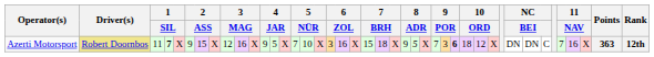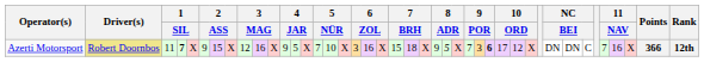 <table class="wikitable" style="font-size: 85%">
 <tr>
 <th rowspan=2>Operator(s)</th>
 <th rowspan=2>Driver(s)</th>
 <th colspan=3>1</th>
 <th colspan=3>2</th>
 <th colspan=3>3</th>
 <th colspan=3>4</th>
 <th colspan=3>5</th>
 <th colspan=3>6</th>
 <th colspan=3>7</th>
 <th colspan=3>8</th>
 <th colspan=3>9</th>
 <th colspan=3>10</th>
 <th rowspan=3></th>
 <th colspan=3>NC</th>
 <th rowspan=3></th>
 <th colspan=3>11</th>
 <th rowspan=2>Points</th>
 <th rowspan=2>Rank</th>
 </tr>
 <tr>
 <th colspan=3><a href='#'>SIL</a></th>
 <th colspan=3><a href='#'>ASS</a></th>
 <th colspan=3><a href='#'>MAG</a></th>
 <th colspan=3><a href='#'>JAR</a></th>
 <th colspan=3><a href='#'>NÜR</a></th>
 <th colspan=3><a href='#'>ZOL</a></th>
 <th colspan=3><a href='#'>BRH</a></th>
 <th colspan=3><a href='#'>ADR</a></th>
 <th colspan=3><a href='#'>POR</a></th>
 <th colspan=3><a href='#'>ORD</a></th>
 <th colspan=3><a href='#'>BEI</a></th>
 <th colspan=3><a href='#'>NAV</a></th>
 </tr>
 <tr>
 <td align=center><a href='#'>Azerti Motorsport</a></td>
 <td style="background: khaki;"> <a href='#'>Robert Doornbos</a></td>
 <td style="background:#dfffdf;">11</td>
 <td style="background:#dfffdf;"><strong>7</strong></td>
 <td style="background:#ffcfcf;">X</td>
 <td style="background:#dfffdf;">9</td>
 <td style="background:#efcfff;">15</td>
 <td style="background:#ffcfcf;">X</td>
 <td style="background:#dfffdf;">12</td>
 <td style="background:#efcfff;">16</td>
 <td style="background:#ffcfcf;">X</td>
 <td style="background:#dfffdf;">9</td>
 <td style="background:#dfffdf;">5</td>
 <td style="background:#ffcfcf;">X</td>
 <td style="background:#dfffdf;">7</td>
 <td style="background:#dfffdf;">10</td>
 <td style="background:#ffcfcf;">X</td>
 <td style="background:#ffdf9f;">3</td>
 <td style="background:#efcfff;">16</td>
 <td style="background:#ffcfcf;">X</td>
 <td style="background:#dfffdf;">15</td>
 <td style="background:#efcfff;">18</td>
 <td style="background:#ffcfcf;">X</td>
 <td style="background:#dfffdf;">9</td>
 <td style="background:#dfffdf;"><em>5</em></td>
 <td style="background:#ffcfcf;">X</td>
 <td style="background:#dfffdf;">7</td>
 <td style="background:#ffdf9f;">3</td>
 <td style="background:#efcfff;"><strong>6</strong></td>
-<td style="background:#efcfff;">18</td>
+<td style="background:#efcfff;">17</td>
 <td style="background:#efcfff;">12</td>
 <td style="background:#ffcfcf;">X</td>
 <td style="background:#ffffff;">DN</td>
 <td style="background:#ffffff;">DN</td>
 <td style="background:#ffffff;">C</td>
 <td style="background:#dfffdf;">7</td>
 <td style="background:#efcfff;">16</td>
 <td style="background:#ffcfcf;">X</td>
-<th>363</th>
+<th>366</th>
 <th>12th</th>
 </tr>
 </table>
